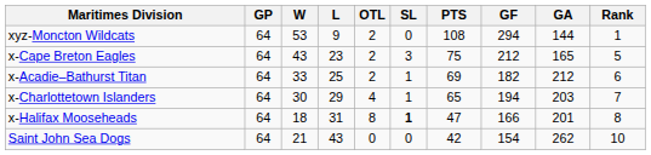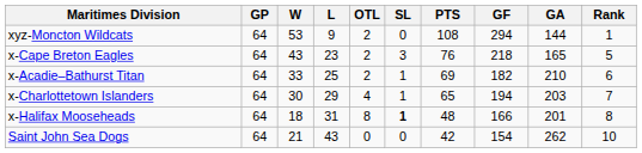 <table class="wikitable" style="text-align:center">
 <tr>
 <th bgcolor="#DDDDFF" width="33%">Maritimes Division</th>
 <th bgcolor="#DDDDFF" width="5%">GP</th>
 <th bgcolor="#DDDDFF" width="5%">W</th>
 <th bgcolor="#DDDDFF" width="5%">L</th>
 <th bgcolor="#DDDDFF" width="5%">OTL</th>
 <th bgcolor="#DDDDFF" width="5%">SL</th>
 <th bgcolor="#DDDDFF" width="7.5%">PTS</th>
 <th bgcolor="#DDDDFF" width="7.5%">GF</th>
 <th bgcolor="#DDDDFF" width="7.5%">GA</th>
 <th bgcolor="#DDDDFF" width="7.5%">Rank</th>
 </tr>
 <tr>
 <td align=left>xyz-<a href='#'>Moncton Wildcats</a></td>
 <td>64</td>
 <td>53</td>
 <td>9</td>
 <td>2</td>
 <td>0</td>
 <td>108</td>
 <td>294</td>
 <td>144</td>
 <td>1</td>
 </tr>
 <tr>
 <td align=left>x-<a href='#'>Cape Breton Eagles</a></td>
 <td>64</td>
 <td>43</td>
 <td>23</td>
 <td>2</td>
 <td>3</td>
-<td>75</td>
-<td>212</td>
+<td>76</td>
+<td>218</td>
 <td>165</td>
 <td>5</td>
 </tr>
 <tr>
 <td align=left>x-<a href='#'>Acadie–Bathurst Titan</a></td>
 <td>64</td>
 <td>33</td>
 <td>25</td>
 <td>2</td>
 <td>1</td>
 <td>69</td>
 <td>182</td>
-<td>212</td>
+<td>210</td>
 <td>6</td>
 </tr>
 <tr>
 <td align=left>x-<a href='#'>Charlottetown Islanders</a></td>
 <td>64</td>
 <td>30</td>
 <td>29</td>
 <td>4</td>
 <td>1</td>
 <td>65</td>
 <td>194</td>
 <td>203</td>
 <td>7</td>
 </tr>
 <tr>
 <td align=left>x-<a href='#'>Halifax Mooseheads</a></td>
 <td>64</td>
 <td>18</td>
 <td>31</td>
 <td>8</td>
 <td><strong>1</strong></td>
-<td>47</td>
+<td>48</td>
 <td>166</td>
 <td>201</td>
 <td>8</td>
 </tr>
 <tr>
 <td align=left><a href='#'>Saint John Sea Dogs</a></td>
 <td>64</td>
 <td>21</td>
 <td>43</td>
 <td>0</td>
 <td>0</td>
 <td>42</td>
 <td>154</td>
 <td>262</td>
 <td>10</td>
 </tr>
 </table>
